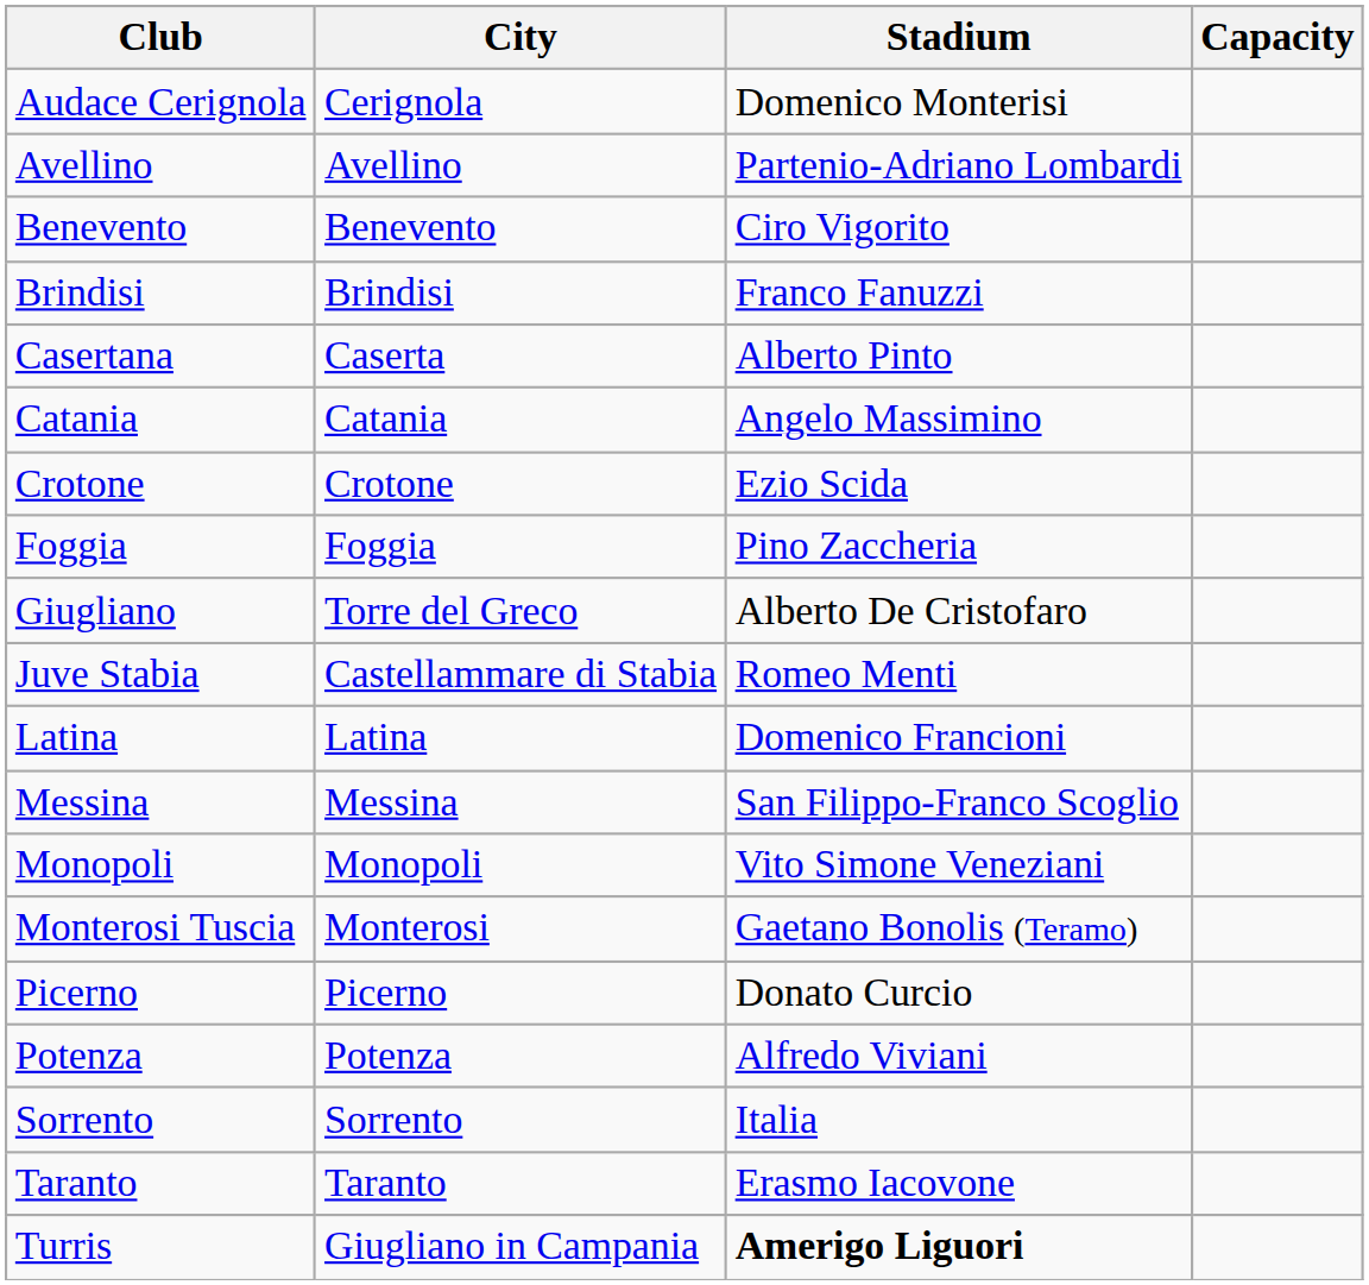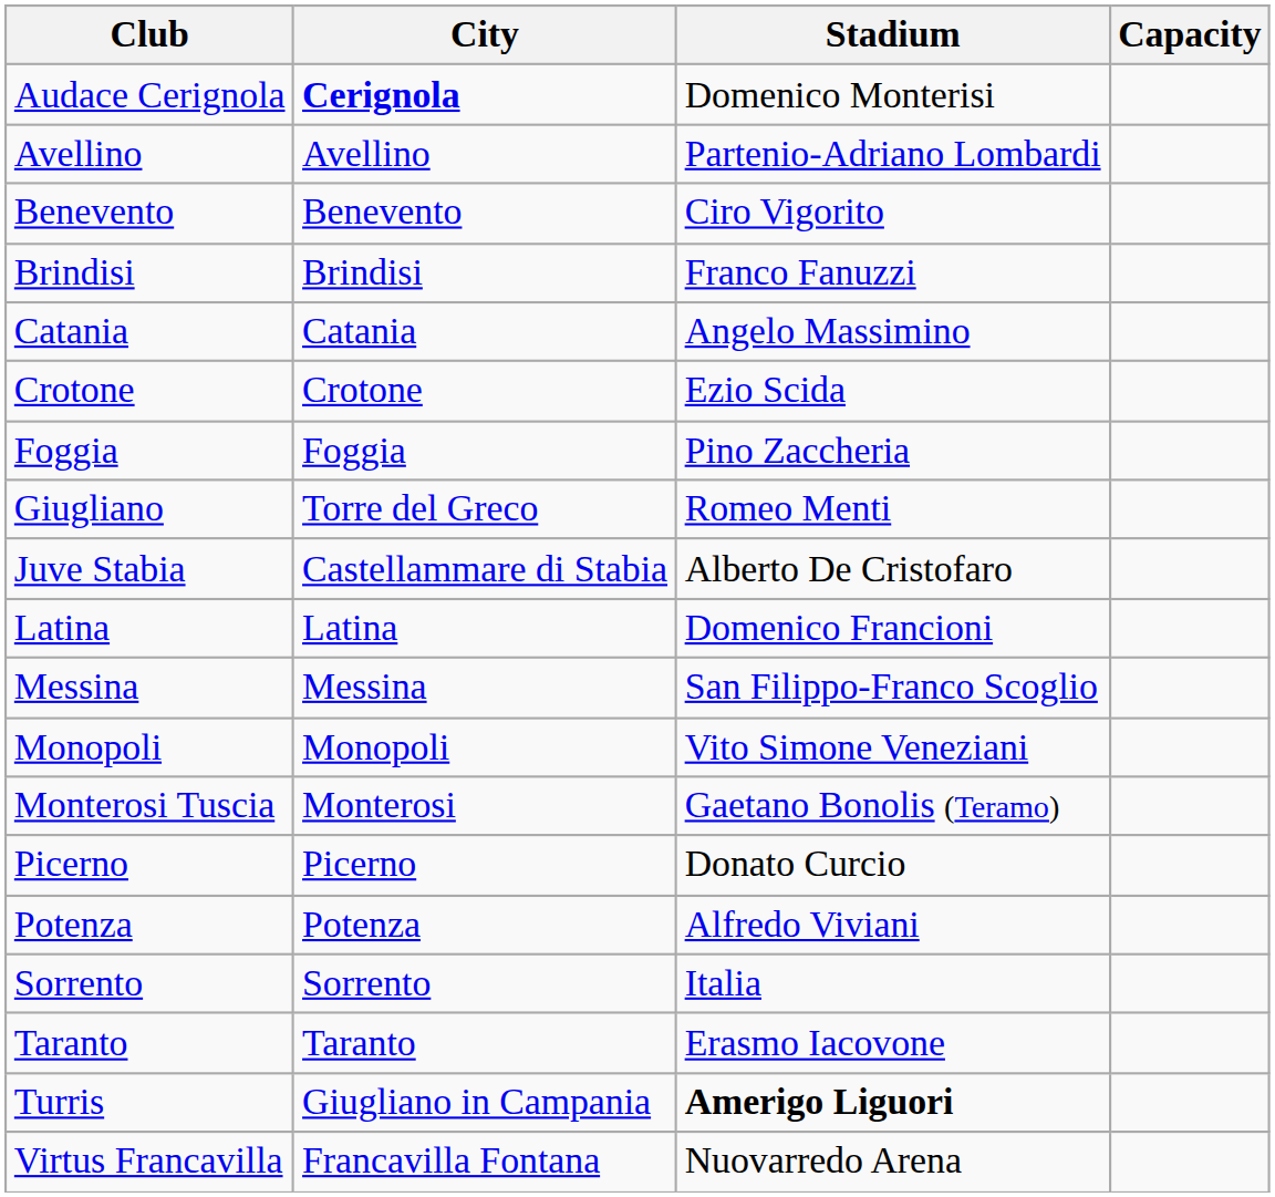 <table class="wikitable sortable">
 <tr>
 <th>Club</th>
 <th>City</th>
 <th>Stadium</th>
 <th>Capacity</th>
 </tr>
 <tr>
 <td><a href='#'>Audace Cerignola</a></td>
-<td><a href='#'>Cerignola</a></td>
+<td><strong><a href='#'>Cerignola</a></strong></td>
 <td>Domenico Monterisi</td>
 <td></td>
 </tr>
 <tr>
 <td><a href='#'>Avellino</a></td>
 <td><a href='#'>Avellino</a></td>
 <td><a href='#'>Partenio-Adriano Lombardi</a></td>
 <td></td>
 </tr>
 <tr>
 <td><a href='#'>Benevento</a></td>
 <td><a href='#'>Benevento</a></td>
 <td><a href='#'>Ciro Vigorito</a></td>
 <td></td>
 </tr>
 <tr>
 <td><a href='#'>Brindisi</a></td>
 <td><a href='#'>Brindisi</a></td>
 <td><a href='#'>Franco Fanuzzi</a></td>
-<td></td>
-</tr>
-<tr>
-<td><a href='#'>Casertana</a></td>
-<td><a href='#'>Caserta</a></td>
-<td><a href='#'>Alberto Pinto</a></td>
 <td></td>
 </tr>
 <tr>
 <td><a href='#'>Catania</a></td>
 <td><a href='#'>Catania</a></td>
 <td><a href='#'>Angelo Massimino</a></td>
 <td></td>
 </tr>
 <tr>
 <td><a href='#'>Crotone</a></td>
 <td><a href='#'>Crotone</a></td>
 <td><a href='#'>Ezio Scida</a></td>
 <td></td>
 </tr>
 <tr>
 <td><a href='#'>Foggia</a></td>
 <td><a href='#'>Foggia</a></td>
 <td><a href='#'>Pino Zaccheria</a></td>
 <td></td>
 </tr>
 <tr>
 <td><a href='#'>Giugliano</a></td>
 <td><a href='#'>Torre del Greco</a></td>
-<td>Alberto De Cristofaro</td>
+<td><a href='#'>Romeo Menti</a></td>
 <td></td>
 </tr>
 <tr>
 <td><a href='#'>Juve Stabia</a></td>
 <td><a href='#'>Castellammare di Stabia</a></td>
-<td><a href='#'>Romeo Menti</a></td>
+<td>Alberto De Cristofaro</td>
 <td></td>
 </tr>
 <tr>
 <td><a href='#'>Latina</a></td>
 <td><a href='#'>Latina</a></td>
 <td><a href='#'>Domenico Francioni</a></td>
 <td></td>
 </tr>
 <tr>
 <td><a href='#'>Messina</a></td>
 <td><a href='#'>Messina</a></td>
 <td><a href='#'>San Filippo-Franco Scoglio</a></td>
 <td></td>
 </tr>
 <tr>
 <td><a href='#'>Monopoli</a></td>
 <td><a href='#'>Monopoli</a></td>
 <td><a href='#'>Vito Simone Veneziani</a></td>
 <td></td>
 </tr>
 <tr>
 <td><a href='#'>Monterosi Tuscia</a></td>
 <td><a href='#'>Monterosi</a></td>
 <td><a href='#'>Gaetano Bonolis</a> <small>(<a href='#'>Teramo</a>)</small></td>
 <td></td>
 </tr>
 <tr>
 <td><a href='#'>Picerno</a></td>
 <td><a href='#'>Picerno</a></td>
 <td>Donato Curcio</td>
 <td></td>
 </tr>
 <tr>
 <td><a href='#'>Potenza</a></td>
 <td><a href='#'>Potenza</a></td>
 <td><a href='#'>Alfredo Viviani</a></td>
 <td></td>
 </tr>
 <tr>
 <td><a href='#'>Sorrento</a></td>
 <td><a href='#'>Sorrento</a></td>
 <td><a href='#'>Italia</a></td>
 <td></td>
 </tr>
 <tr>
 <td><a href='#'>Taranto</a></td>
 <td><a href='#'>Taranto</a></td>
 <td><a href='#'>Erasmo Iacovone</a></td>
 <td></td>
 </tr>
 <tr>
 <td><a href='#'>Turris</a></td>
 <td><a href='#'>Giugliano in Campania</a></td>
 <td><strong>Amerigo Liguori</strong></td>
 <td></td>
 </tr>
+<tr>
+<td><a href='#'>Virtus Francavilla</a></td>
+<td><a href='#'>Francavilla Fontana</a></td>
+<td>Nuovarredo Arena</td>
+<td></td>
+</tr>
 </table>
